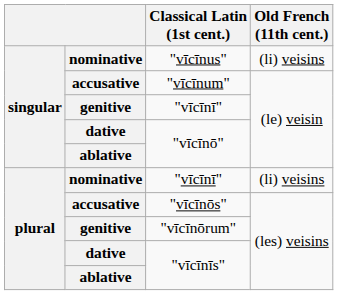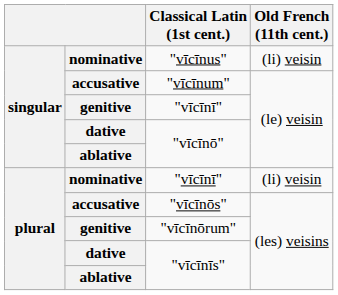 <table class="wikitable" align="center">
 <tr>
 <th colspan="2"></th>
 <th>Classical Latin<br>(1st cent.)</th>
 <th>Old French<br>(11th cent.)</th>
 </tr>
 <tr align="center">
 <th rowspan="5">singular</th>
 <th>nominative</th>
 <td>"<u>vīcīnus</u>"</td>
-<td>(li) <u>veisins</u></td>
+<td>(li) <u>veisin</u></td>
 </tr>
 <tr align="center">
 <th>accusative</th>
 <td>"<u>vīcīnum</u>"</td>
 <td rowspan="4">(le) <u>veisin</u></td>
 </tr>
 <tr align="center">
 <th>genitive</th>
 <td>"vīcīnī"</td>
 </tr>
 <tr align="center">
 <th>dative</th>
 <td rowspan="2">"vīcīnō"</td>
 </tr>
 <tr align="center">
 <th>ablative</th>
 </tr>
 <tr align="center">
 <th rowspan="5">plural</th>
 <th>nominative</th>
 <td>"<u>vīcīnī</u>"</td>
-<td>(li) <u>veisins</u></td>
+<td>(li) <u>veisin</u></td>
 </tr>
 <tr align="center">
 <th>accusative</th>
 <td>"<u>vīcīnōs</u>"</td>
 <td rowspan="4">(les) <u>veisins</u></td>
 </tr>
 <tr align="center">
 <th>genitive</th>
 <td>"vīcīnōrum"</td>
 </tr>
 <tr align="center">
 <th>dative</th>
 <td rowspan="2">"vīcīnīs"</td>
 </tr>
 <tr align="center">
 <th>ablative</th>
 </tr>
 </table>
